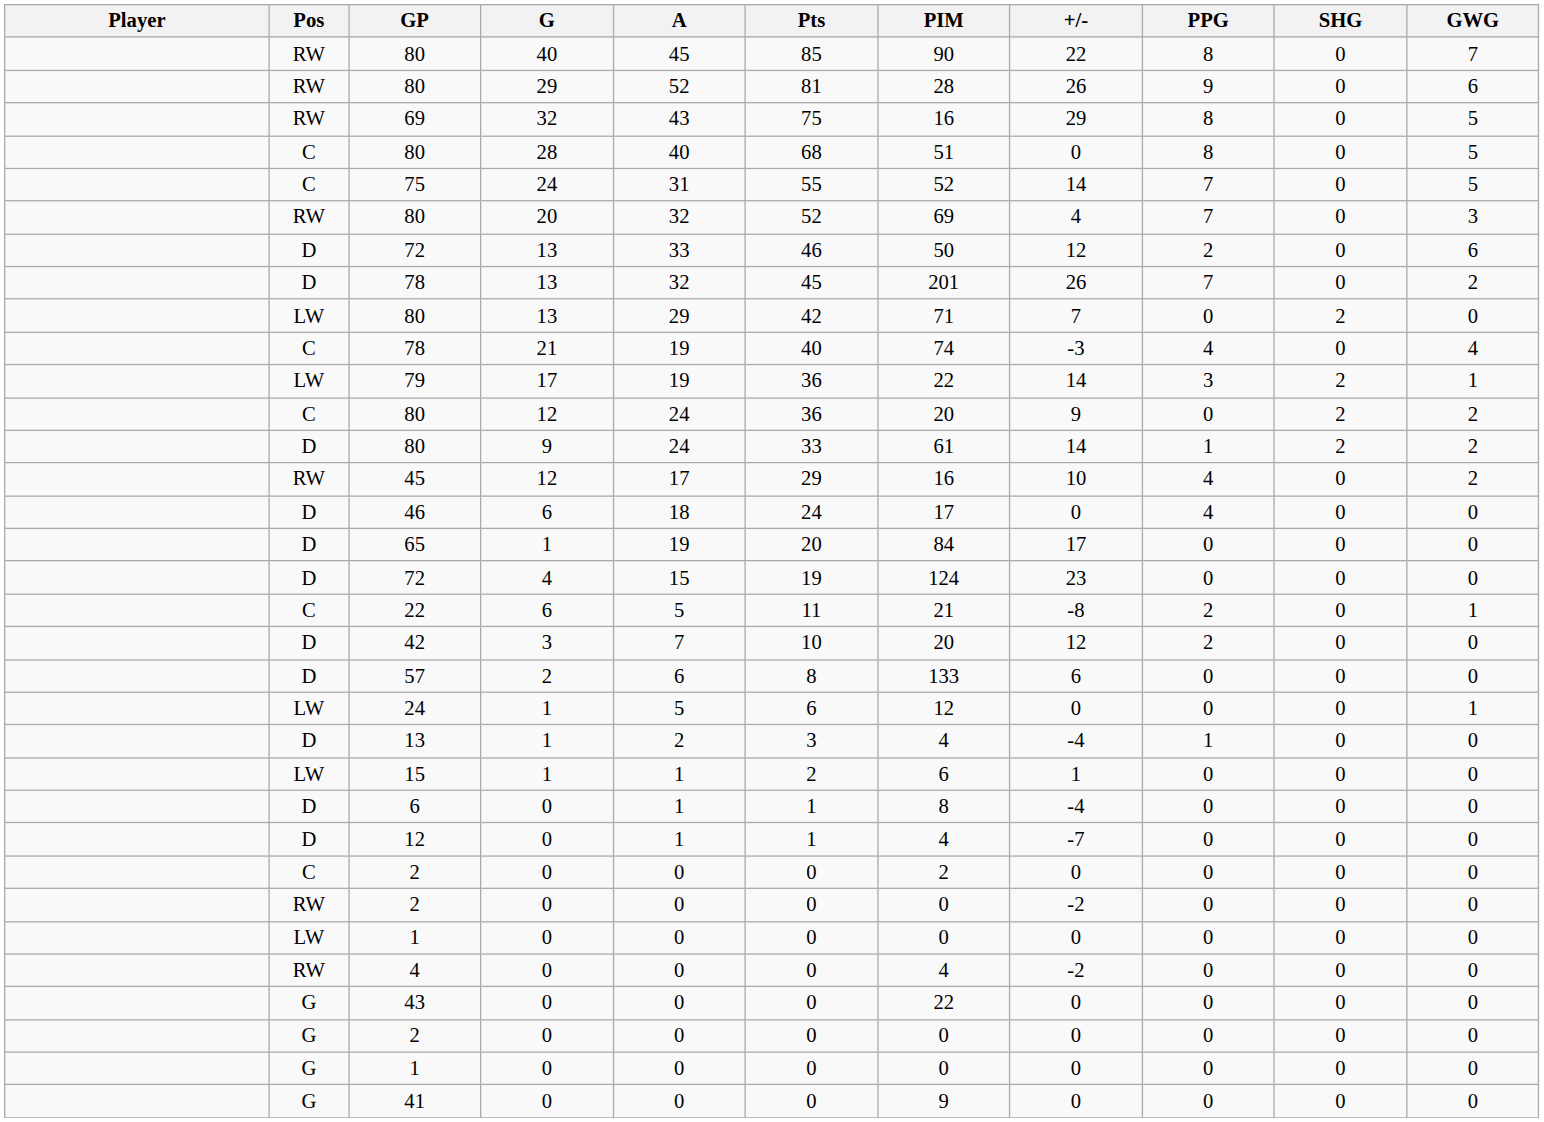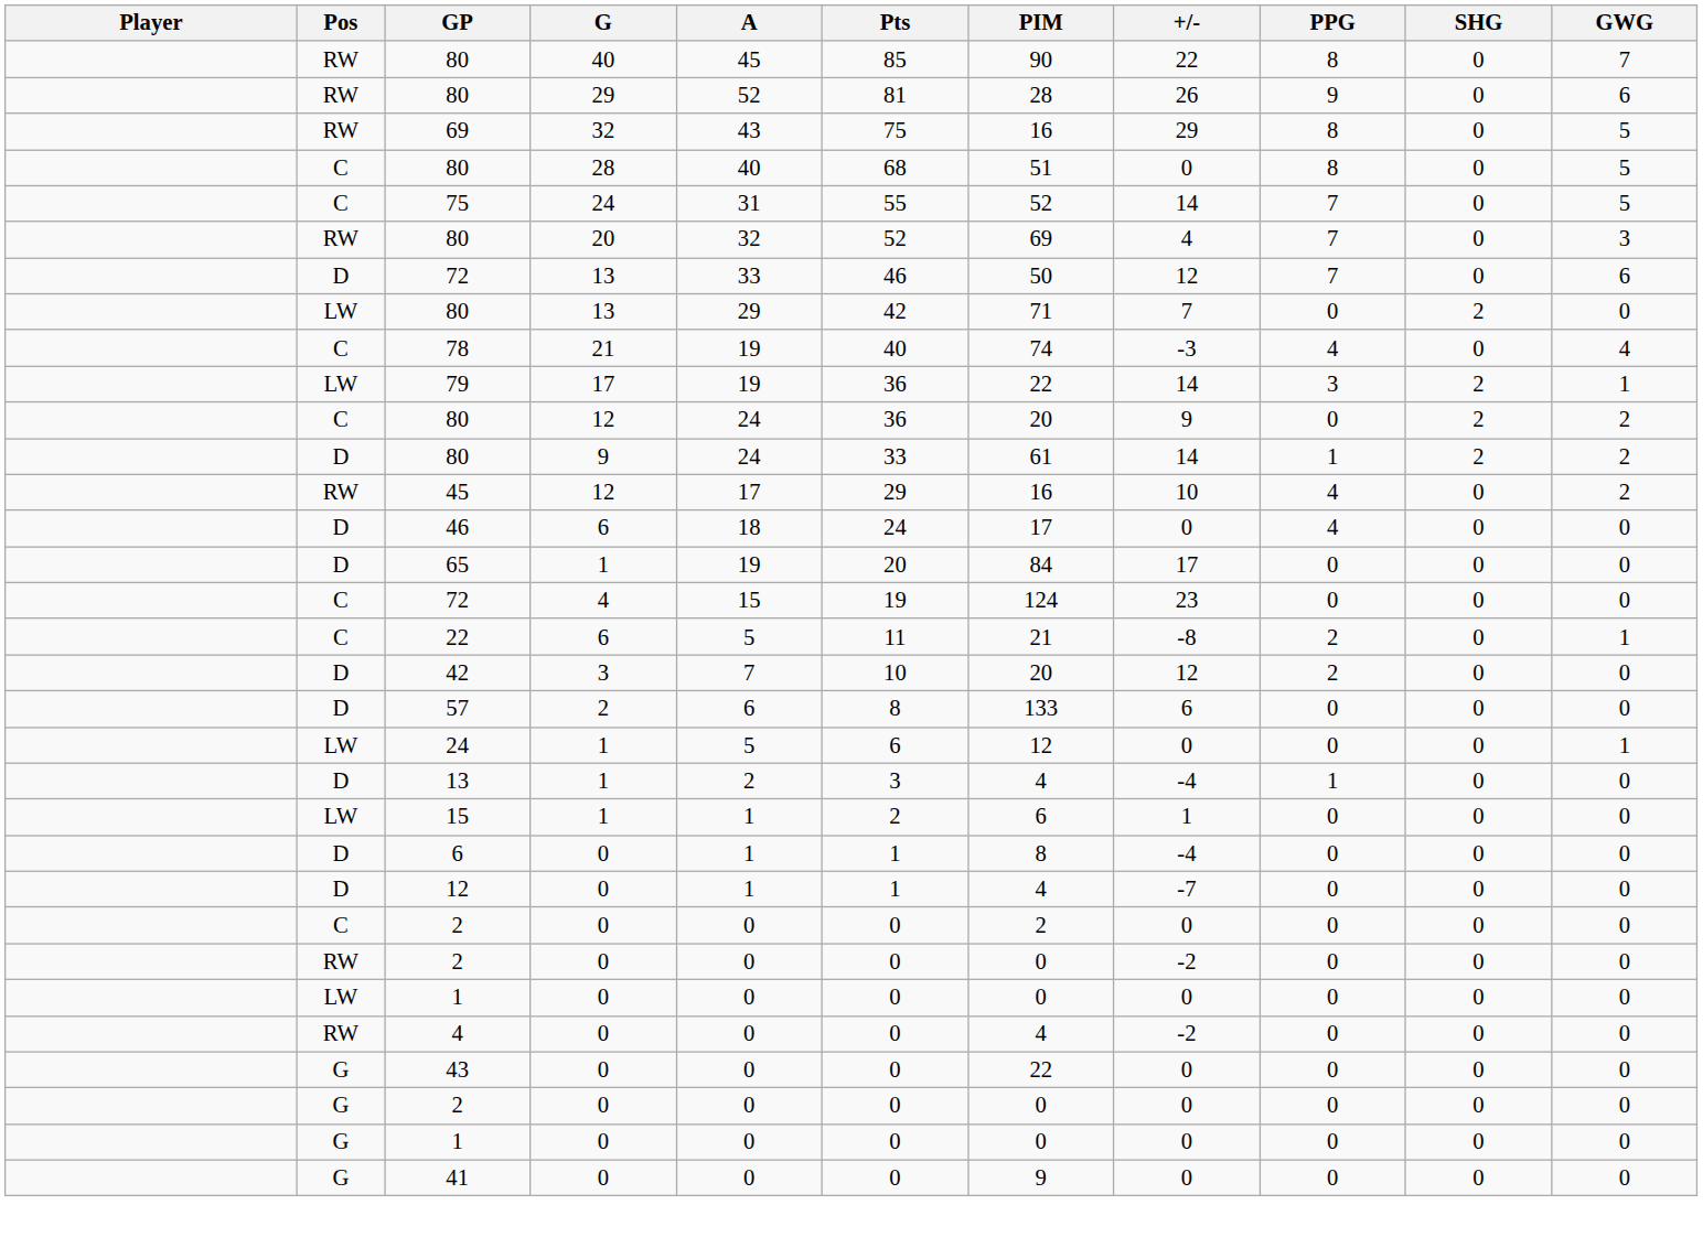 <table class="wikitable sortable" width="60%">
 <tr>
 <th bgcolor="#DDDDFF" width="10%">Player</th>
 <th bgcolor="#DDDDFF" width="3%" title="Position">Pos</th>
 <th bgcolor="#DDDDFF" width="5%" title="Games played">GP</th>
 <th bgcolor="#DDDDFF" width="5%" title="Goals">G</th>
 <th bgcolor="#DDDDFF" width="5%" title="Assists">A</th>
 <th bgcolor="#DDDDFF" width="5%" title="Points">Pts</th>
 <th bgcolor="#DDDDFF" width="5%" title="Penalties in Minutes">PIM</th>
 <th bgcolor="#DDDDFF" width="5%" title="Plus/Minus">+/-</th>
 <th bgcolor="#DDDDFF" width="5%" title="Power Play Goals">PPG</th>
 <th bgcolor="#DDDDFF" width="5%" title="Short-handed Goals">SHG</th>
 <th bgcolor="#DDDDFF" width="5%" title="Game-winning Goals">GWG</th>
 </tr>
 <tr align="center">
 <td align="right"></td>
 <td>RW</td>
 <td>80</td>
 <td>40</td>
 <td>45</td>
 <td>85</td>
 <td>90</td>
 <td>22</td>
 <td>8</td>
 <td>0</td>
 <td>7</td>
 </tr>
 <tr align="center">
 <td align="right"></td>
 <td>RW</td>
 <td>80</td>
 <td>29</td>
 <td>52</td>
 <td>81</td>
 <td>28</td>
 <td>26</td>
 <td>9</td>
 <td>0</td>
 <td>6</td>
 </tr>
 <tr align="center">
 <td align="right"></td>
 <td>RW</td>
 <td>69</td>
 <td>32</td>
 <td>43</td>
 <td>75</td>
 <td>16</td>
 <td>29</td>
 <td>8</td>
 <td>0</td>
 <td>5</td>
 </tr>
 <tr align="center">
 <td align="right"></td>
 <td>C</td>
 <td>80</td>
 <td>28</td>
 <td>40</td>
 <td>68</td>
 <td>51</td>
 <td>0</td>
 <td>8</td>
 <td>0</td>
 <td>5</td>
 </tr>
 <tr align="center">
 <td align="right"></td>
 <td>C</td>
 <td>75</td>
 <td>24</td>
 <td>31</td>
 <td>55</td>
 <td>52</td>
 <td>14</td>
 <td>7</td>
 <td>0</td>
 <td>5</td>
 </tr>
 <tr align="center">
 <td align="right"></td>
 <td>RW</td>
 <td>80</td>
 <td>20</td>
 <td>32</td>
 <td>52</td>
 <td>69</td>
 <td>4</td>
 <td>7</td>
 <td>0</td>
 <td>3</td>
 </tr>
 <tr align="center">
 <td align="right"></td>
 <td>D</td>
 <td>72</td>
 <td>13</td>
 <td>33</td>
 <td>46</td>
 <td>50</td>
 <td>12</td>
-<td>2</td>
+<td>7</td>
 <td>0</td>
 <td>6</td>
-</tr>
-<tr align="center">
-<td align="right"></td>
-<td>D</td>
-<td>78</td>
-<td>13</td>
-<td>32</td>
-<td>45</td>
-<td>201</td>
-<td>26</td>
-<td>7</td>
-<td>0</td>
-<td>2</td>
 </tr>
 <tr align="center">
 <td align="right"></td>
 <td>LW</td>
 <td>80</td>
 <td>13</td>
 <td>29</td>
 <td>42</td>
 <td>71</td>
 <td>7</td>
 <td>0</td>
 <td>2</td>
 <td>0</td>
 </tr>
 <tr align="center">
 <td align="right"></td>
 <td>C</td>
 <td>78</td>
 <td>21</td>
 <td>19</td>
 <td>40</td>
 <td>74</td>
 <td>-3</td>
 <td>4</td>
 <td>0</td>
 <td>4</td>
 </tr>
 <tr align="center">
 <td align="right"></td>
 <td>LW</td>
 <td>79</td>
 <td>17</td>
 <td>19</td>
 <td>36</td>
 <td>22</td>
 <td>14</td>
 <td>3</td>
 <td>2</td>
 <td>1</td>
 </tr>
 <tr align="center">
 <td align="right"></td>
 <td>C</td>
 <td>80</td>
 <td>12</td>
 <td>24</td>
 <td>36</td>
 <td>20</td>
 <td>9</td>
 <td>0</td>
 <td>2</td>
 <td>2</td>
 </tr>
 <tr align="center">
 <td align="right"></td>
 <td>D</td>
 <td>80</td>
 <td>9</td>
 <td>24</td>
 <td>33</td>
 <td>61</td>
 <td>14</td>
 <td>1</td>
 <td>2</td>
 <td>2</td>
 </tr>
 <tr align="center">
 <td align="right"></td>
 <td>RW</td>
 <td>45</td>
 <td>12</td>
 <td>17</td>
 <td>29</td>
 <td>16</td>
 <td>10</td>
 <td>4</td>
 <td>0</td>
 <td>2</td>
 </tr>
 <tr align="center">
 <td align="right"></td>
 <td>D</td>
 <td>46</td>
 <td>6</td>
 <td>18</td>
 <td>24</td>
 <td>17</td>
 <td>0</td>
 <td>4</td>
 <td>0</td>
 <td>0</td>
 </tr>
 <tr align="center">
 <td align="right"></td>
 <td>D</td>
 <td>65</td>
 <td>1</td>
 <td>19</td>
 <td>20</td>
 <td>84</td>
 <td>17</td>
 <td>0</td>
 <td>0</td>
 <td>0</td>
 </tr>
 <tr align="center">
 <td align="right"></td>
-<td>D</td>
+<td>C</td>
 <td>72</td>
 <td>4</td>
 <td>15</td>
 <td>19</td>
 <td>124</td>
 <td>23</td>
 <td>0</td>
 <td>0</td>
 <td>0</td>
 </tr>
 <tr align="center">
 <td align="right"></td>
 <td>C</td>
 <td>22</td>
 <td>6</td>
 <td>5</td>
 <td>11</td>
 <td>21</td>
 <td>-8</td>
 <td>2</td>
 <td>0</td>
 <td>1</td>
 </tr>
 <tr align="center">
 <td align="right"></td>
 <td>D</td>
 <td>42</td>
 <td>3</td>
 <td>7</td>
 <td>10</td>
 <td>20</td>
 <td>12</td>
 <td>2</td>
 <td>0</td>
 <td>0</td>
 </tr>
 <tr align="center">
 <td align="right"></td>
 <td>D</td>
 <td>57</td>
 <td>2</td>
 <td>6</td>
 <td>8</td>
 <td>133</td>
 <td>6</td>
 <td>0</td>
 <td>0</td>
 <td>0</td>
 </tr>
 <tr align="center">
 <td align="right"></td>
 <td>LW</td>
 <td>24</td>
 <td>1</td>
 <td>5</td>
 <td>6</td>
 <td>12</td>
 <td>0</td>
 <td>0</td>
 <td>0</td>
 <td>1</td>
 </tr>
 <tr align="center">
 <td align="right"></td>
 <td>D</td>
 <td>13</td>
 <td>1</td>
 <td>2</td>
 <td>3</td>
 <td>4</td>
 <td>-4</td>
 <td>1</td>
 <td>0</td>
 <td>0</td>
 </tr>
 <tr align="center">
 <td align="right"></td>
 <td>LW</td>
 <td>15</td>
 <td>1</td>
 <td>1</td>
 <td>2</td>
 <td>6</td>
 <td>1</td>
 <td>0</td>
 <td>0</td>
 <td>0</td>
 </tr>
 <tr align="center">
 <td align="right"></td>
 <td>D</td>
 <td>6</td>
 <td>0</td>
 <td>1</td>
 <td>1</td>
 <td>8</td>
 <td>-4</td>
 <td>0</td>
 <td>0</td>
 <td>0</td>
 </tr>
 <tr align="center">
 <td align="right"></td>
 <td>D</td>
 <td>12</td>
 <td>0</td>
 <td>1</td>
 <td>1</td>
 <td>4</td>
 <td>-7</td>
 <td>0</td>
 <td>0</td>
 <td>0</td>
 </tr>
 <tr align="center">
 <td align="right"></td>
 <td>C</td>
 <td>2</td>
 <td>0</td>
 <td>0</td>
 <td>0</td>
 <td>2</td>
 <td>0</td>
 <td>0</td>
 <td>0</td>
 <td>0</td>
 </tr>
 <tr align="center">
 <td align="right"></td>
 <td>RW</td>
 <td>2</td>
 <td>0</td>
 <td>0</td>
 <td>0</td>
 <td>0</td>
 <td>-2</td>
 <td>0</td>
 <td>0</td>
 <td>0</td>
 </tr>
 <tr align="center">
 <td align="right"></td>
 <td>LW</td>
 <td>1</td>
 <td>0</td>
 <td>0</td>
 <td>0</td>
 <td>0</td>
 <td>0</td>
 <td>0</td>
 <td>0</td>
 <td>0</td>
 </tr>
 <tr align="center">
 <td align="right"></td>
 <td>RW</td>
 <td>4</td>
 <td>0</td>
 <td>0</td>
 <td>0</td>
 <td>4</td>
 <td>-2</td>
 <td>0</td>
 <td>0</td>
 <td>0</td>
 </tr>
 <tr align="center">
 <td align="right"></td>
 <td>G</td>
 <td>43</td>
 <td>0</td>
 <td>0</td>
 <td>0</td>
 <td>22</td>
 <td>0</td>
 <td>0</td>
 <td>0</td>
 <td>0</td>
 </tr>
 <tr align="center">
 <td align="right"></td>
 <td>G</td>
 <td>2</td>
 <td>0</td>
 <td>0</td>
 <td>0</td>
 <td>0</td>
 <td>0</td>
 <td>0</td>
 <td>0</td>
 <td>0</td>
 </tr>
 <tr align="center">
 <td align="right"></td>
 <td>G</td>
 <td>1</td>
 <td>0</td>
 <td>0</td>
 <td>0</td>
 <td>0</td>
 <td>0</td>
 <td>0</td>
 <td>0</td>
 <td>0</td>
 </tr>
 <tr align="center">
 <td align="right"></td>
 <td>G</td>
 <td>41</td>
 <td>0</td>
 <td>0</td>
 <td>0</td>
 <td>9</td>
 <td>0</td>
 <td>0</td>
 <td>0</td>
 <td>0</td>
 </tr>
 </table>
